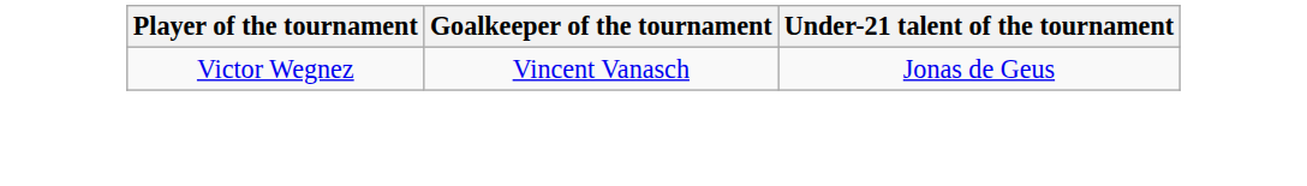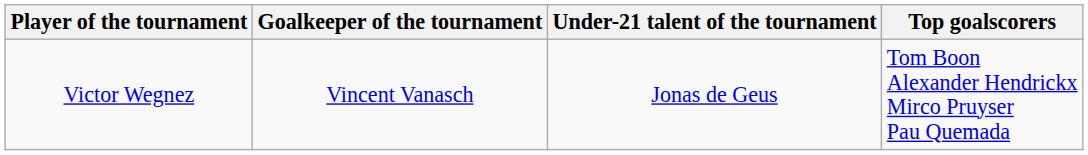 <table class=wikitable style="text-align:center; margin:auto">
 <tr>
 <th>Player of the tournament</th>
 <th>Goalkeeper of the tournament</th>
 <th>Under-21 talent of the tournament</th>
+<th>Top goalscorers</th>
 </tr>
 <tr>
 <td> <a href='#'>Victor Wegnez</a></td>
 <td> <a href='#'>Vincent Vanasch</a></td>
 <td> <a href='#'>Jonas de Geus</a></td>
+<td align=left> <a href='#'>Tom Boon</a><br> <a href='#'>Alexander Hendrickx</a><br> <a href='#'>Mirco Pruyser</a><br> <a href='#'>Pau Quemada</a></td>
 </tr>
 </table>
